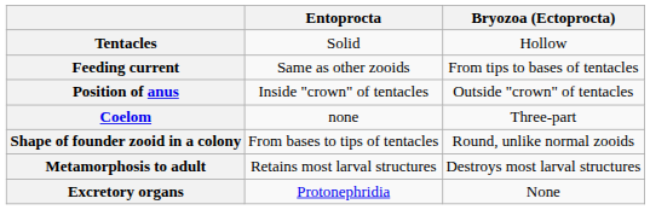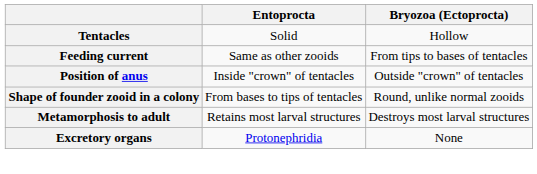 <table class="wikitable" style="margin: 1em auto 1em auto" >
 <tr align="center">
 <th> </th>
 <th>Entoprocta</th>
 <th>Bryozoa (Ectoprocta)</th>
 </tr>
 <tr align="center">
 <th>Tentacles</th>
 <td>Solid</td>
 <td>Hollow</td>
 </tr>
 <tr align="center">
 <th>Feeding current</th>
 <td>Same as other zooids</td>
 <td>From tips to bases of tentacles</td>
 </tr>
 <tr align="center">
 <th>Position of <a href='#'>anus</a></th>
 <td>Inside "crown" of tentacles</td>
 <td>Outside "crown" of tentacles</td>
 </tr>
 <tr align="center">
-<th><a href='#'>Coelom</a></th>
-<td>none</td>
-<td>Three-part</td>
-</tr>
-<tr align="center">
 <th>Shape of founder zooid in a colony</th>
 <td>From bases to tips of tentacles</td>
 <td>Round, unlike normal zooids</td>
 </tr>
 <tr align="center">
 <th>Metamorphosis to adult</th>
 <td>Retains most larval structures</td>
 <td>Destroys most larval structures</td>
 </tr>
 <tr align="center">
 <th>Excretory organs</th>
 <td><a href='#'>Protonephridia</a></td>
 <td>None</td>
 </tr>
 </table>
